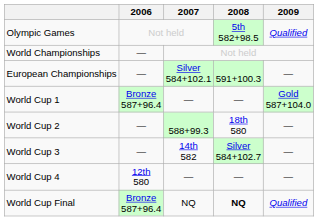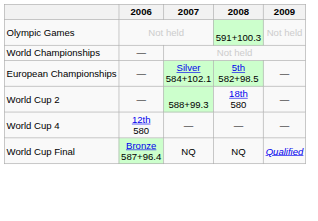 <table class="wikitable" style="font-size: 95%; text-align: center">
 <tr>
 <th></th>
 <th>2006</th>
 <th>2007</th>
 <th>2008</th>
 <th>2009</th>
 </tr>
 <tr>
 <td style="text-align: left">Olympic Games</td>
 <td colspan=2 style="color: #cccccc">Not held</td>
-<td style="background: #ccffcc"><a href='#'>5th</a><br>582+98.5</td>
-<td><em><a href='#'>Qualified</a></em></td>
+<td style="background: #ccffcc"><br>591+100.3</td>
+<td style="color: #cccccc">Not held</td>
 </tr>
 <tr>
 <td style="text-align: left">World Championships</td>
 <td>—</td>
 <td colspan=3 style="color: #cccccc">Not held</td>
 </tr>
 <tr>
 <td style="text-align: left">European Championships</td>
 <td>—</td>
 <td style="background: #ccffcc"> <a href='#'>Silver</a><br>584+102.1</td>
-<td style="background: #ccffcc"><br>591+100.3</td>
+<td style="background: #ccffcc"><a href='#'>5th</a><br>582+98.5</td>
 <td>—</td>
-</tr>
-<tr>
-<td style="text-align: left">World Cup 1</td>
-<td style="background: #ccffcc"> <a href='#'>Bronze</a><br>587+96.4</td>
-<td>—</td>
-<td>—</td>
-<td style="background: #ccffcc"> <a href='#'>Gold</a><br>587+104.0</td>
 </tr>
 <tr>
 <td style="text-align: left">World Cup 2</td>
 <td>—</td>
 <td style="background: #ccffcc"><br>588+99.3</td>
 <td><a href='#'>18th</a><br>580</td>
-<td>—</td>
-</tr>
-<tr>
-<td style="text-align: left">World Cup 3</td>
-<td>—</td>
-<td><a href='#'>14th</a><br>582</td>
-<td style="background: #ccffcc"> <a href='#'>Silver</a><br>584+102.7</td>
 <td>—</td>
 </tr>
 <tr>
 <td style="text-align: left">World Cup 4</td>
 <td><a href='#'>12th</a><br>580</td>
 <td>—</td>
 <td>—</td>
 <td>—</td>
 </tr>
 <tr>
 <td style="text-align: left">World Cup Final</td>
 <td style="background: #ccffcc"> <a href='#'>Bronze</a><br>587+96.4</td>
 <td>NQ</td>
-<td><strong>NQ</strong></td>
+<td>NQ</td>
 <td><em><a href='#'>Qualified</a></em></td>
 </tr>
 </table>
